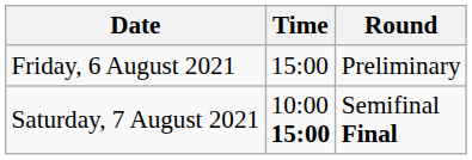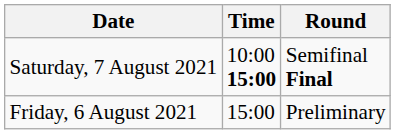 <table class="wikitable">
 <tr>
 <th>Date</th>
 <th>Time</th>
 <th>Round</th>
 </tr>
 <tr>
+<td>Saturday, 7 August 2021</td>
+<td>10:00<br><strong>15:00</strong></td>
+<td>Semifinal<br><strong>Final</strong></td>
+</tr>
+<tr>
 <td>Friday, 6 August 2021</td>
 <td>15:00</td>
 <td>Preliminary</td>
 </tr>
-<tr>
-<td>Saturday, 7 August 2021</td>
-<td>10:00<br><strong>15:00</strong></td>
-<td>Semifinal<br><strong>Final</strong></td>
-</tr>
 </table>
